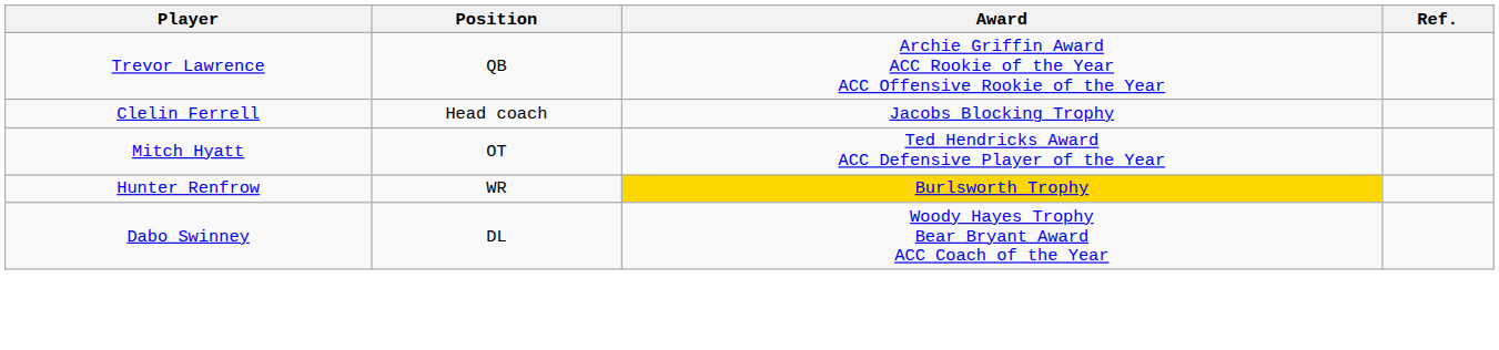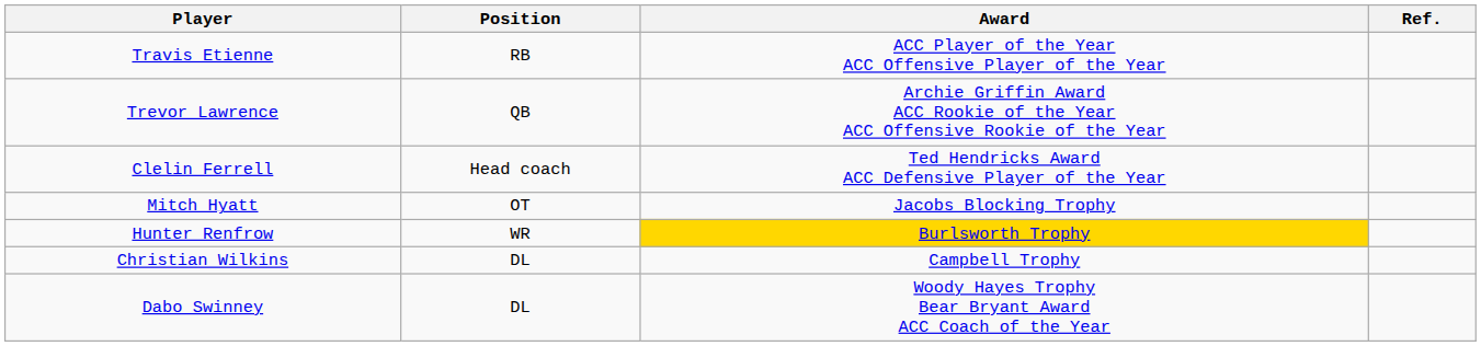 <table class="wikitable" style="width: 90%;text-align: center;">
 <tr>
 <th style=>Player</th>
 <th style=>Position</th>
 <th style=>Award</th>
 <th style=>Ref.</th>
+</tr>
+<tr align="center">
+<td><a href='#'>Travis Etienne</a></td>
+<td>RB</td>
+<td><a href='#'>ACC Player of the Year</a><br><a href='#'>ACC Offensive Player of the Year</a></td>
+<td></td>
 </tr>
 <tr align="center">
 <td><a href='#'>Trevor Lawrence</a></td>
 <td>QB</td>
 <td><a href='#'>Archie Griffin Award</a><br><a href='#'>ACC Rookie of the Year</a><br><a href='#'>ACC Offensive Rookie of the Year</a></td>
 <td><br></td>
 </tr>
 <tr align="center">
 <td><a href='#'>Clelin Ferrell</a></td>
 <td>Head coach</td>
-<td><a href='#'>Jacobs Blocking Trophy</a></td>
+<td><a href='#'>Ted Hendricks Award</a><br><a href='#'>ACC Defensive Player of the Year</a></td>
 <td><br></td>
 </tr>
 <tr align="center">
 <td><a href='#'>Mitch Hyatt</a></td>
 <td>OT</td>
-<td><a href='#'>Ted Hendricks Award</a><br><a href='#'>ACC Defensive Player of the Year</a></td>
+<td><a href='#'>Jacobs Blocking Trophy</a></td>
 <td></td>
 </tr>
 <tr align="center">
 <td><a href='#'>Hunter Renfrow</a></td>
 <td>WR</td>
 <td style="background: gold;"><a href='#'>Burlsworth Trophy</a></td>
 <td></td>
 </tr>
 <tr align="center">
+<td><a href='#'>Christian Wilkins</a></td>
+<td>DL</td>
+<td><a href='#'>Campbell Trophy</a></td>
+<td></td>
+</tr>
+<tr align="center">
 <td><a href='#'>Dabo Swinney</a></td>
 <td>DL</td>
 <td><a href='#'>Woody Hayes Trophy</a><br><a href='#'>Bear Bryant Award</a><br><a href='#'>ACC Coach of the Year</a></td>
 <td><br><br></td>
 </tr>
 </table>
